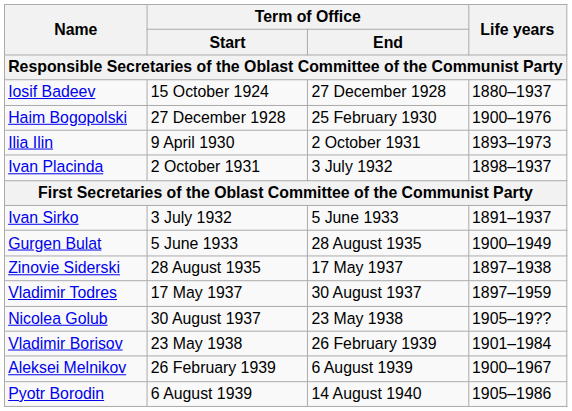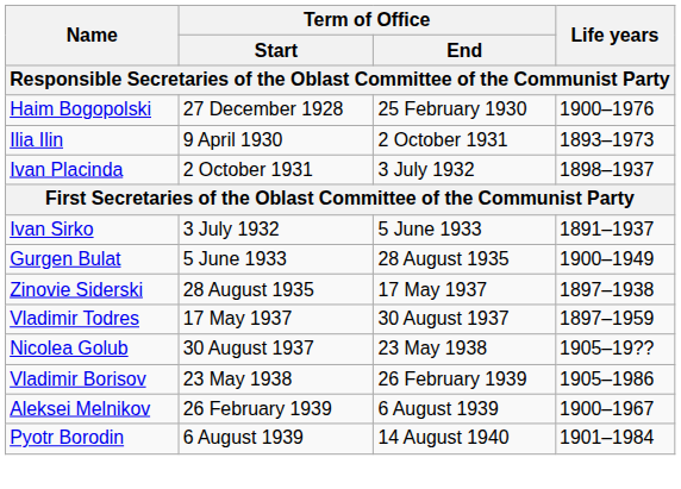 <table class="wikitable">
 <tr>
 <th rowspan="2">Name</th>
 <th colspan="2">Term of Office</th>
 <th rowspan="2">Life years</th>
 </tr>
 <tr>
 <th>Start</th>
 <th>End</th>
 </tr>
 <tr>
 <th colspan="4">Responsible Secretaries of the Oblast Committee of the Communist Party</th>
-</tr>
-<tr>
-<td><a href='#'>Iosif Badeev</a></td>
-<td>15 October 1924</td>
-<td>27 December 1928</td>
-<td>1880–1937</td>
 </tr>
 <tr>
 <td><a href='#'>Haim Bogopolski</a></td>
 <td>27 December 1928</td>
 <td>25 February 1930</td>
 <td>1900–1976</td>
 </tr>
 <tr>
 <td><a href='#'>Ilia Ilin</a></td>
 <td>9 April 1930</td>
 <td>2 October 1931</td>
 <td>1893–1973</td>
 </tr>
 <tr>
 <td><a href='#'>Ivan Placinda</a></td>
 <td>2 October 1931</td>
 <td>3 July 1932</td>
 <td>1898–1937</td>
 </tr>
 <tr>
 <th colspan="4">First Secretaries of the Oblast Committee of the Communist Party</th>
 </tr>
 <tr>
 <td><a href='#'>Ivan Sirko</a></td>
 <td>3 July 1932</td>
 <td>5 June 1933</td>
 <td>1891–1937</td>
 </tr>
 <tr>
 <td><a href='#'>Gurgen Bulat</a></td>
 <td>5 June 1933</td>
 <td>28 August 1935</td>
 <td>1900–1949</td>
 </tr>
 <tr>
 <td><a href='#'>Zinovie Siderski</a></td>
 <td>28 August 1935</td>
 <td>17 May 1937</td>
 <td>1897–1938</td>
 </tr>
 <tr>
 <td><a href='#'>Vladimir Todres</a></td>
 <td>17 May 1937</td>
 <td>30 August 1937</td>
 <td>1897–1959</td>
 </tr>
 <tr>
 <td><a href='#'>Nicolea Golub</a> </td>
 <td>30 August 1937</td>
 <td>23 May 1938</td>
 <td>1905–19??</td>
 </tr>
 <tr>
 <td><a href='#'>Vladimir Borisov</a></td>
 <td>23 May 1938</td>
 <td>26 February 1939</td>
-<td>1901–1984</td>
+<td>1905–1986</td>
 </tr>
 <tr>
 <td><a href='#'>Aleksei Melnikov</a></td>
 <td>26 February 1939</td>
 <td>6 August 1939</td>
 <td>1900–1967</td>
 </tr>
 <tr>
 <td><a href='#'>Pyotr Borodin</a></td>
 <td>6 August 1939</td>
 <td>14 August 1940</td>
-<td>1905–1986</td>
+<td>1901–1984</td>
 </tr>
 </table>
